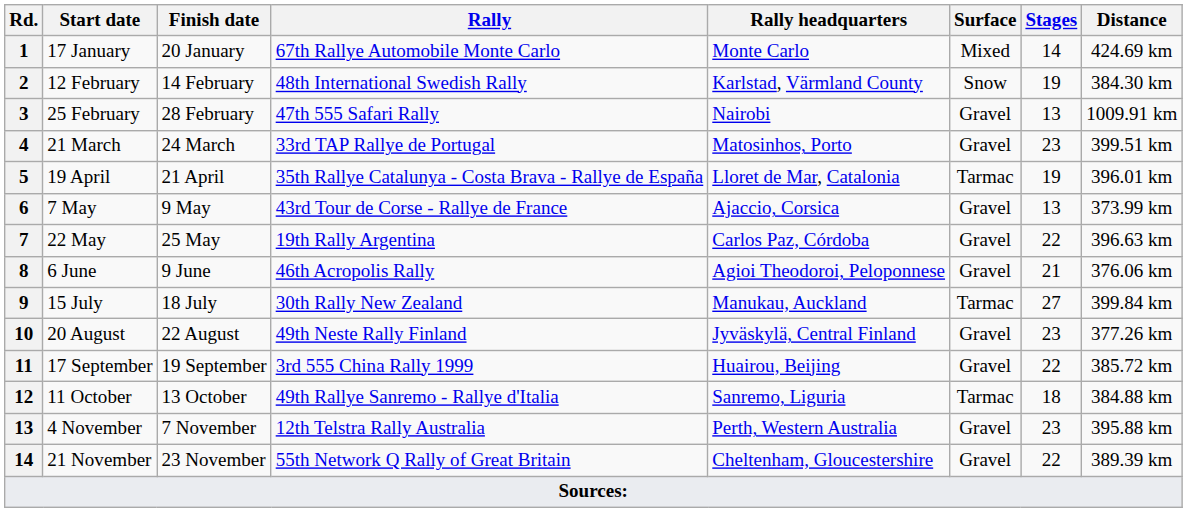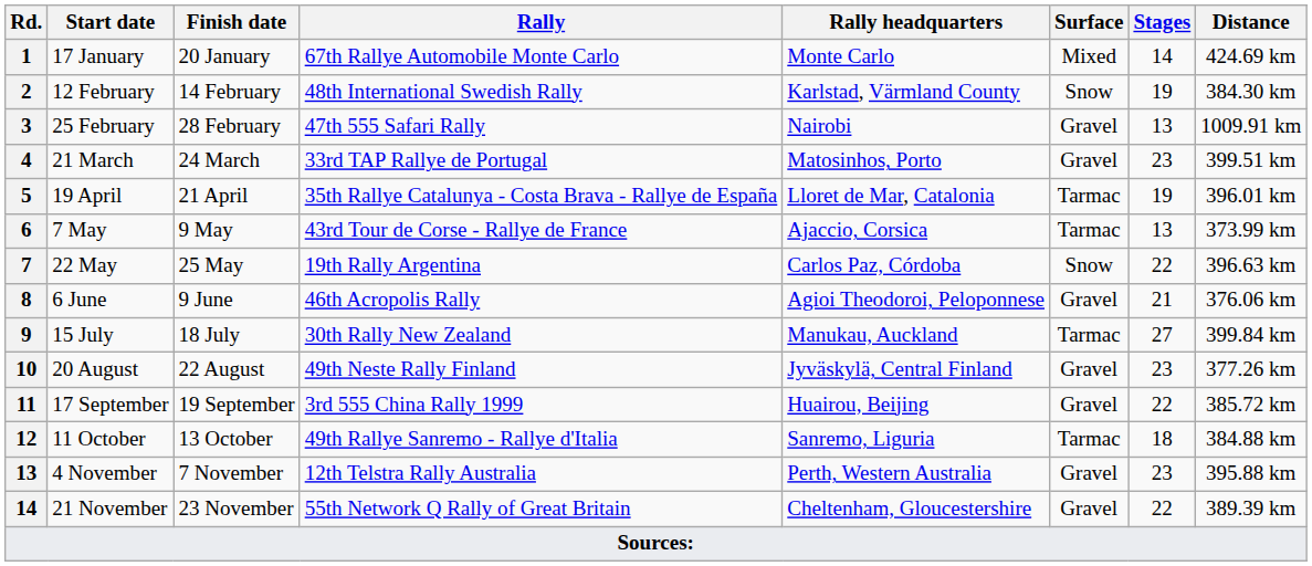 <table class="wikitable" style="font-size: 85%;">
 <tr>
 <th>Rd.</th>
 <th>Start date</th>
 <th>Finish date</th>
 <th><a href='#'>Rally</a></th>
 <th>Rally headquarters</th>
 <th>Surface</th>
 <th><a href='#'>Stages</a></th>
 <th>Distance</th>
 </tr>
 <tr>
 <th>1</th>
 <td>17 January</td>
 <td>20 January</td>
 <td> <a href='#'>67th Rallye Automobile Monte Carlo</a></td>
 <td><a href='#'>Monte Carlo</a></td>
 <td align=center>Mixed</td>
 <td align=center>14</td>
 <td align=center>424.69 km</td>
 </tr>
 <tr>
 <th>2</th>
 <td>12 February</td>
 <td>14 February</td>
 <td> <a href='#'>48th International Swedish Rally</a></td>
 <td><a href='#'>Karlstad</a>, <a href='#'>Värmland County</a></td>
 <td align=center>Snow</td>
 <td align=center>19</td>
 <td align=center>384.30 km</td>
 </tr>
 <tr>
 <th>3</th>
 <td>25 February</td>
 <td>28 February</td>
 <td> <a href='#'>47th 555 Safari Rally</a></td>
 <td><a href='#'>Nairobi</a></td>
 <td align=center>Gravel</td>
 <td align=center>13</td>
 <td align=center>1009.91 km</td>
 </tr>
 <tr>
 <th>4</th>
 <td>21 March</td>
 <td>24 March</td>
 <td> <a href='#'>33rd TAP Rallye de Portugal</a></td>
 <td><a href='#'>Matosinhos, Porto</a></td>
 <td align=center>Gravel</td>
 <td align=center>23</td>
 <td align=center>399.51 km</td>
 </tr>
 <tr>
 <th>5</th>
 <td>19 April</td>
 <td>21 April</td>
 <td> <a href='#'>35th Rallye Catalunya - Costa Brava - Rallye de España</a></td>
 <td><a href='#'>Lloret de Mar</a>, <a href='#'>Catalonia</a></td>
 <td align=center>Tarmac</td>
 <td align=center>19</td>
 <td align=center>396.01 km</td>
 </tr>
 <tr>
 <th>6</th>
 <td>7 May</td>
 <td>9 May</td>
 <td> <a href='#'>43rd Tour de Corse - Rallye de France</a></td>
 <td><a href='#'>Ajaccio, Corsica</a></td>
-<td align=center>Gravel</td>
+<td align=center>Tarmac</td>
 <td align=center>13</td>
 <td align=center>373.99 km</td>
 </tr>
 <tr>
 <th>7</th>
 <td>22 May</td>
 <td>25 May</td>
 <td> <a href='#'>19th Rally Argentina</a></td>
 <td><a href='#'>Carlos Paz, Córdoba</a></td>
-<td align=center>Gravel</td>
+<td align=center>Snow</td>
 <td align=center>22</td>
 <td align=center>396.63 km</td>
 </tr>
 <tr>
 <th>8</th>
 <td>6 June</td>
 <td>9 June</td>
 <td> <a href='#'>46th Acropolis Rally</a></td>
 <td><a href='#'>Agioi Theodoroi, Peloponnese</a></td>
 <td align=center>Gravel</td>
 <td align=center>21</td>
 <td align=center>376.06 km</td>
 </tr>
 <tr>
 <th>9</th>
 <td>15 July</td>
 <td>18 July</td>
 <td> <a href='#'>30th Rally New Zealand</a></td>
 <td><a href='#'>Manukau, Auckland</a></td>
 <td align=center>Tarmac</td>
 <td align=center>27</td>
 <td align=center>399.84 km</td>
 </tr>
 <tr>
 <th>10</th>
 <td>20 August</td>
 <td>22 August</td>
 <td> <a href='#'>49th Neste Rally Finland</a></td>
 <td><a href='#'>Jyväskylä, Central Finland</a></td>
 <td align=center>Gravel</td>
 <td align=center>23</td>
 <td align=center>377.26 km</td>
 </tr>
 <tr>
 <th>11</th>
 <td>17 September</td>
 <td>19 September</td>
 <td> <a href='#'>3rd 555 China Rally 1999</a></td>
 <td><a href='#'>Huairou, Beijing</a></td>
 <td align=center>Gravel</td>
 <td align=center>22</td>
 <td align=center>385.72 km</td>
 </tr>
 <tr>
 <th>12</th>
 <td>11 October</td>
 <td>13 October</td>
 <td> <a href='#'>49th Rallye Sanremo - Rallye d'Italia</a></td>
 <td><a href='#'>Sanremo, Liguria</a></td>
 <td align=center>Tarmac</td>
 <td align=center>18</td>
 <td align=center>384.88 km</td>
 </tr>
 <tr>
 <th>13</th>
 <td>4 November</td>
 <td>7 November</td>
 <td> <a href='#'>12th Telstra Rally Australia</a></td>
 <td><a href='#'>Perth, Western Australia</a></td>
 <td align=center>Gravel</td>
 <td align=center>23</td>
 <td align=center>395.88 km</td>
 </tr>
 <tr>
 <th>14</th>
 <td>21 November</td>
 <td>23 November</td>
 <td> <a href='#'>55th Network Q Rally of Great Britain</a></td>
 <td><a href='#'>Cheltenham, Gloucestershire</a></td>
 <td align=center>Gravel</td>
 <td align="center">22</td>
 <td align="center">389.39 km</td>
 </tr>
 <tr>
 <td colspan="8" style="background-color:#EAECF0;text-align:center"><strong>Sources:</strong></td>
 </tr>
 </table>
